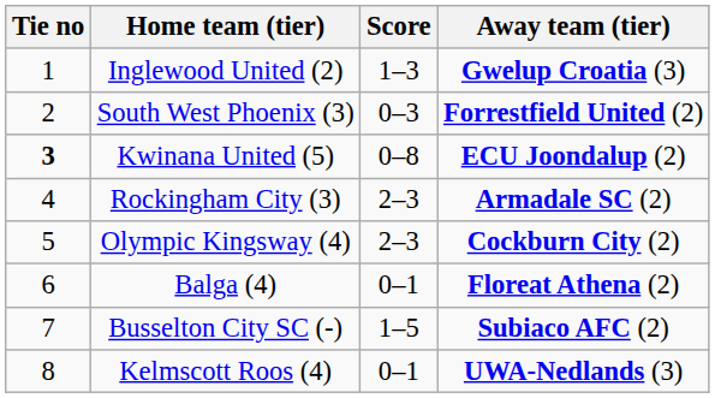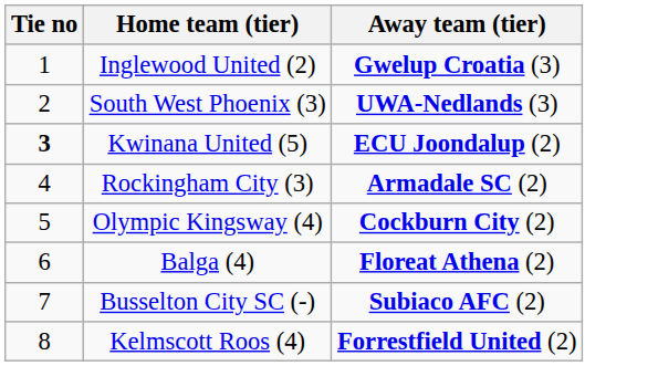 <table class="wikitable" style="text-align:center">
 <tr>
 <th>Tie no</th>
 <th>Home team (tier)</th>
-<th>Score</th>
 <th>Away team (tier)</th>
 </tr>
 <tr>
 <td>1</td>
 <td><a href='#'>Inglewood United</a> (2)</td>
-<td>1–3</td>
 <td><strong><a href='#'>Gwelup Croatia</a></strong> (3)</td>
 </tr>
 <tr>
 <td>2</td>
 <td><a href='#'>South West Phoenix</a> (3)</td>
-<td>0–3</td>
-<td><strong><a href='#'>Forrestfield United</a></strong> (2)</td>
+<td><strong><a href='#'>UWA-Nedlands</a></strong> (3)</td>
 </tr>
 <tr>
 <td><strong>3</strong></td>
 <td><a href='#'>Kwinana United</a> (5)</td>
-<td>0–8</td>
 <td><strong><a href='#'>ECU Joondalup</a></strong> (2)</td>
 </tr>
 <tr>
 <td>4</td>
 <td><a href='#'>Rockingham City</a> (3)</td>
-<td>2–3</td>
 <td><strong><a href='#'>Armadale SC</a></strong> (2)</td>
 </tr>
 <tr>
 <td>5</td>
 <td><a href='#'>Olympic Kingsway</a> (4)</td>
-<td>2–3</td>
 <td><strong><a href='#'>Cockburn City</a></strong> (2)</td>
 </tr>
 <tr>
 <td>6</td>
 <td><a href='#'>Balga</a> (4)</td>
-<td>0–1</td>
 <td><strong><a href='#'>Floreat Athena</a></strong> (2)</td>
 </tr>
 <tr>
 <td>7</td>
 <td><a href='#'>Busselton City SC</a> (-)</td>
-<td>1–5</td>
 <td><strong><a href='#'>Subiaco AFC</a></strong> (2)</td>
 </tr>
 <tr>
 <td>8</td>
 <td><a href='#'>Kelmscott Roos</a> (4)</td>
-<td>0–1</td>
-<td><strong><a href='#'>UWA-Nedlands</a></strong> (3)</td>
+<td><strong><a href='#'>Forrestfield United</a></strong> (2)</td>
 </tr>
 </table>
